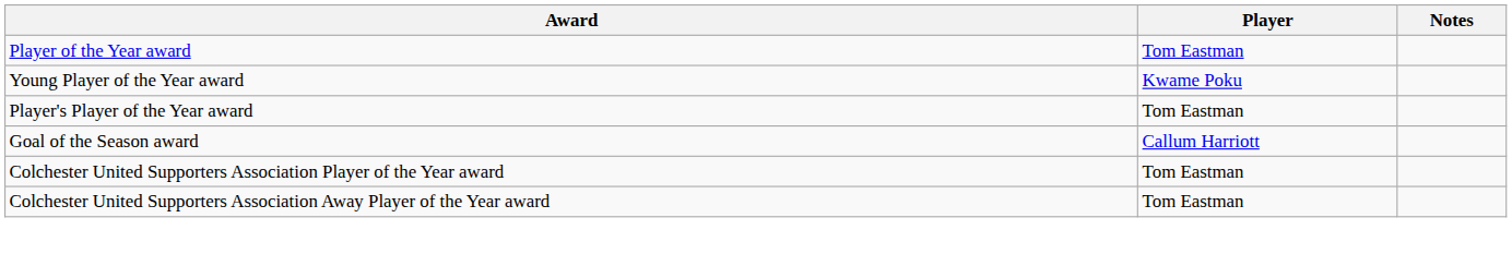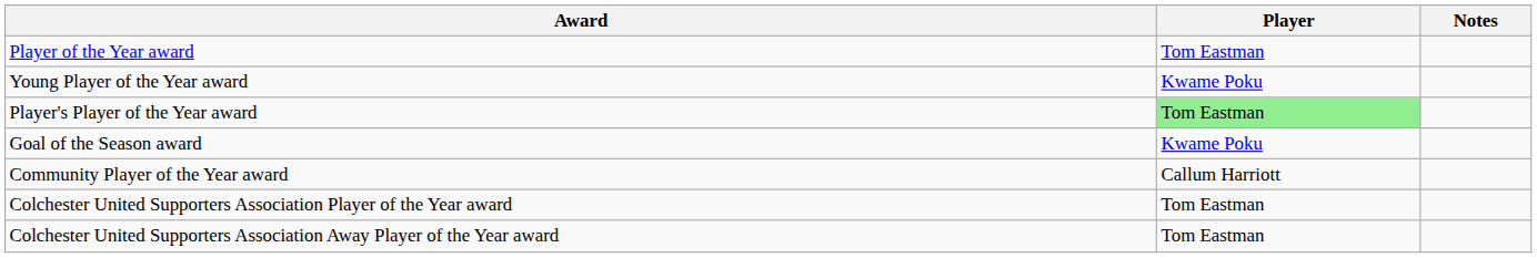 <table width=98% class="wikitable" style="text-align:center; font-size:95%; text-align:left">
 <tr>
 <th>Award</th>
 <th>Player</th>
 <th>Notes</th>
 </tr>
 <tr>
 <td><a href='#'>Player of the Year award</a></td>
 <td> <a href='#'>Tom Eastman</a></td>
 <td></td>
 </tr>
 <tr>
 <td>Young Player of the Year award</td>
 <td> <a href='#'>Kwame Poku</a></td>
 <td></td>
 </tr>
 <tr>
 <td>Player's Player of the Year award</td>
-<td> Tom Eastman</td>
+<td style="background: lightgreen;"> Tom Eastman</td>
 <td></td>
 </tr>
 <tr>
 <td>Goal of the Season award</td>
-<td> <a href='#'>Callum Harriott</a></td>
+<td> <a href='#'>Kwame Poku</a></td>
+<td></td>
+</tr>
+<tr>
+<td>Community Player of the Year award</td>
+<td> Callum Harriott</td>
 <td></td>
 </tr>
 <tr>
 <td>Colchester United Supporters Association Player of the Year award</td>
 <td> Tom Eastman</td>
 <td></td>
 </tr>
 <tr>
 <td>Colchester United Supporters Association Away Player of the Year award</td>
 <td> Tom Eastman</td>
 <td></td>
 </tr>
 </table>
